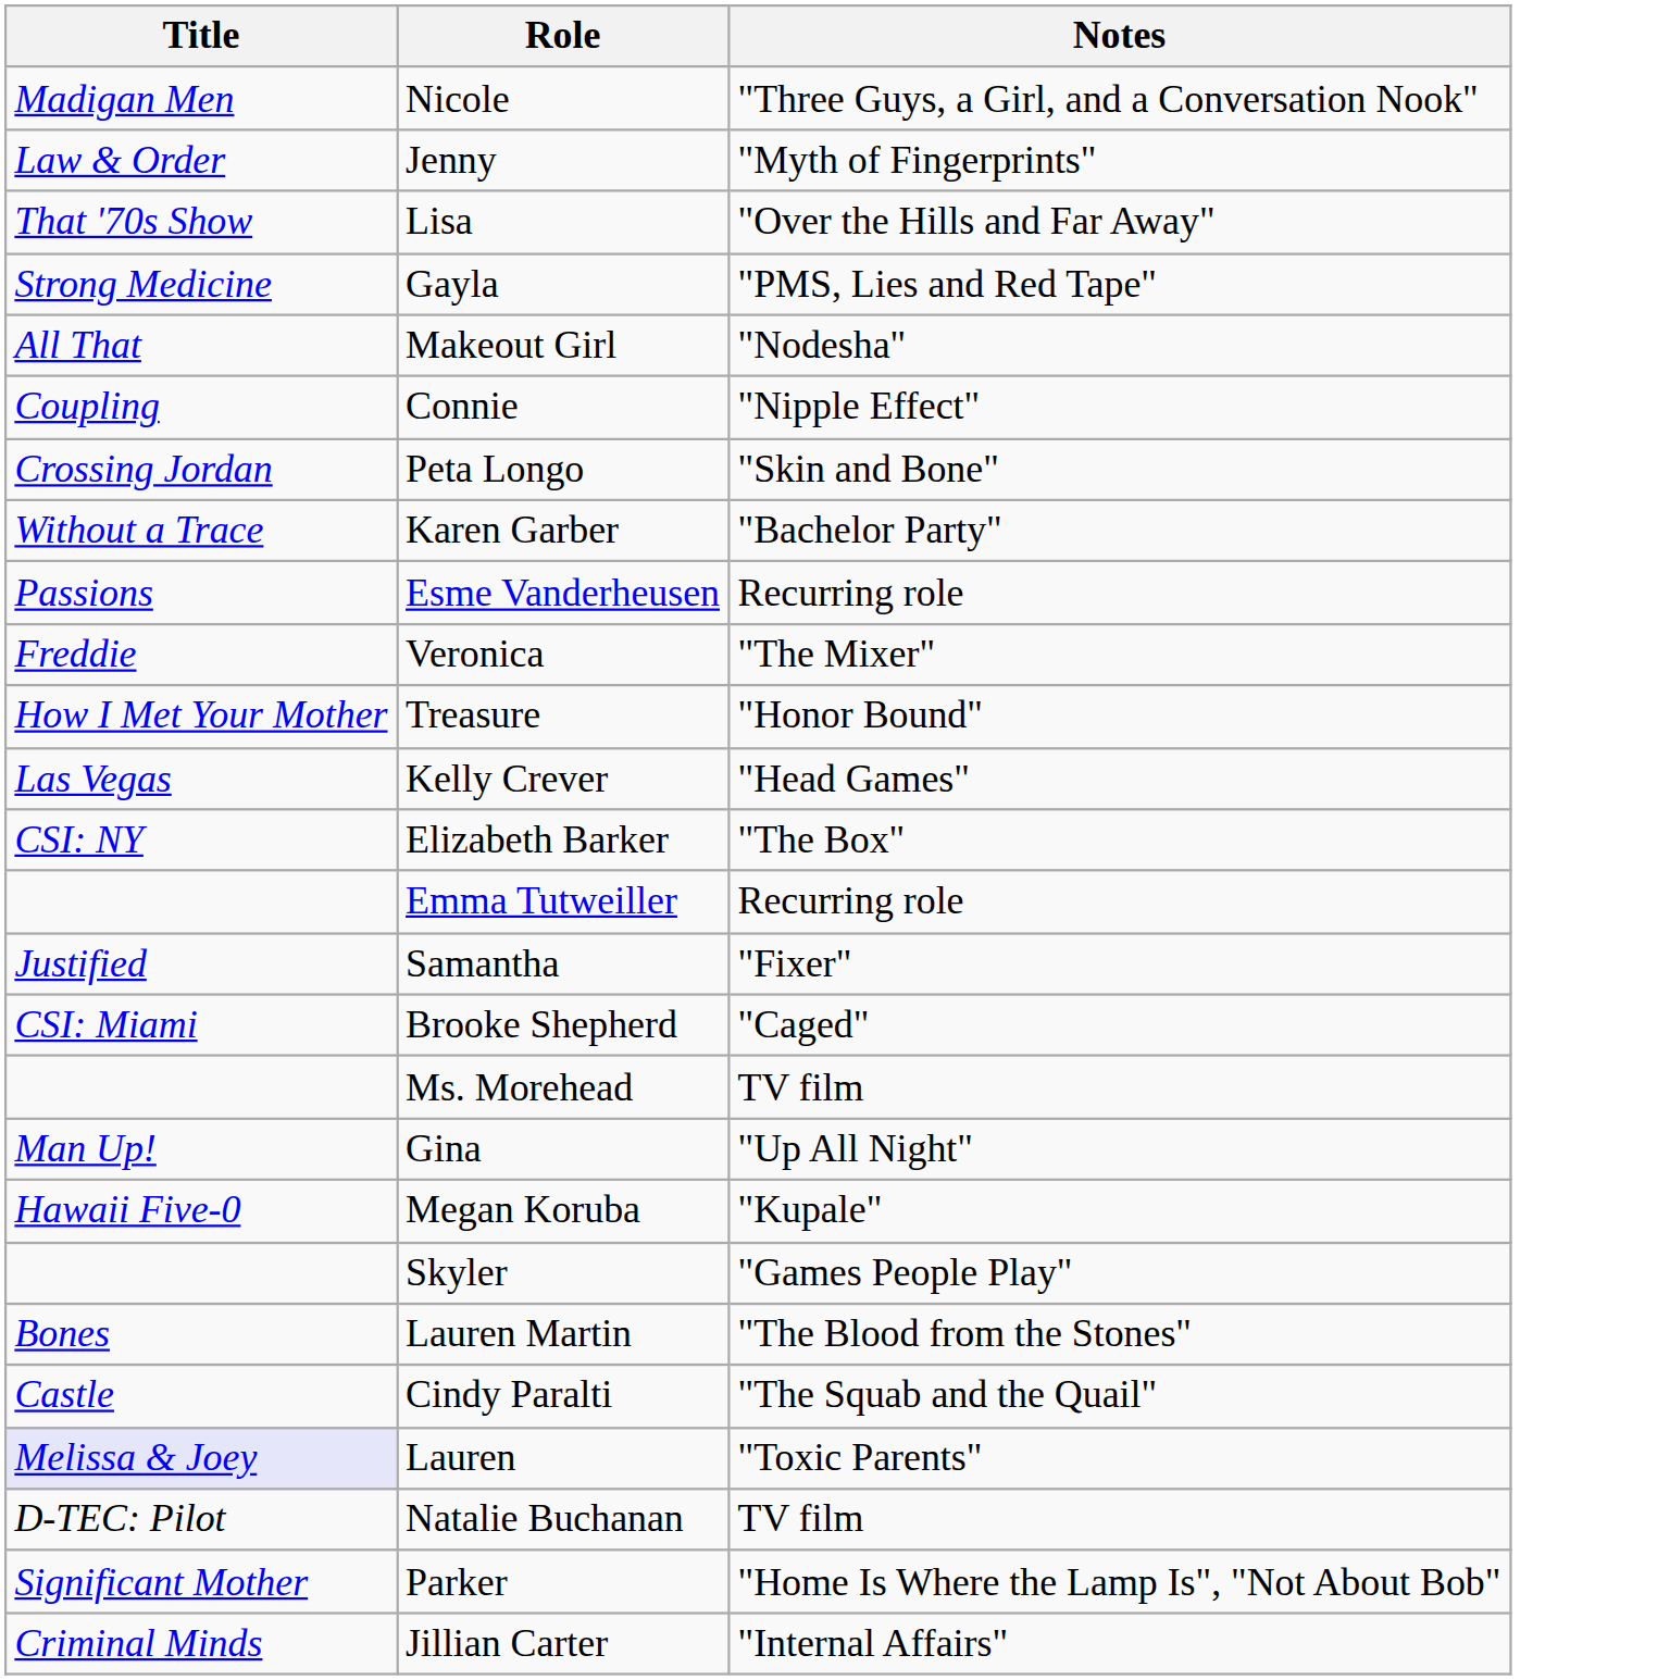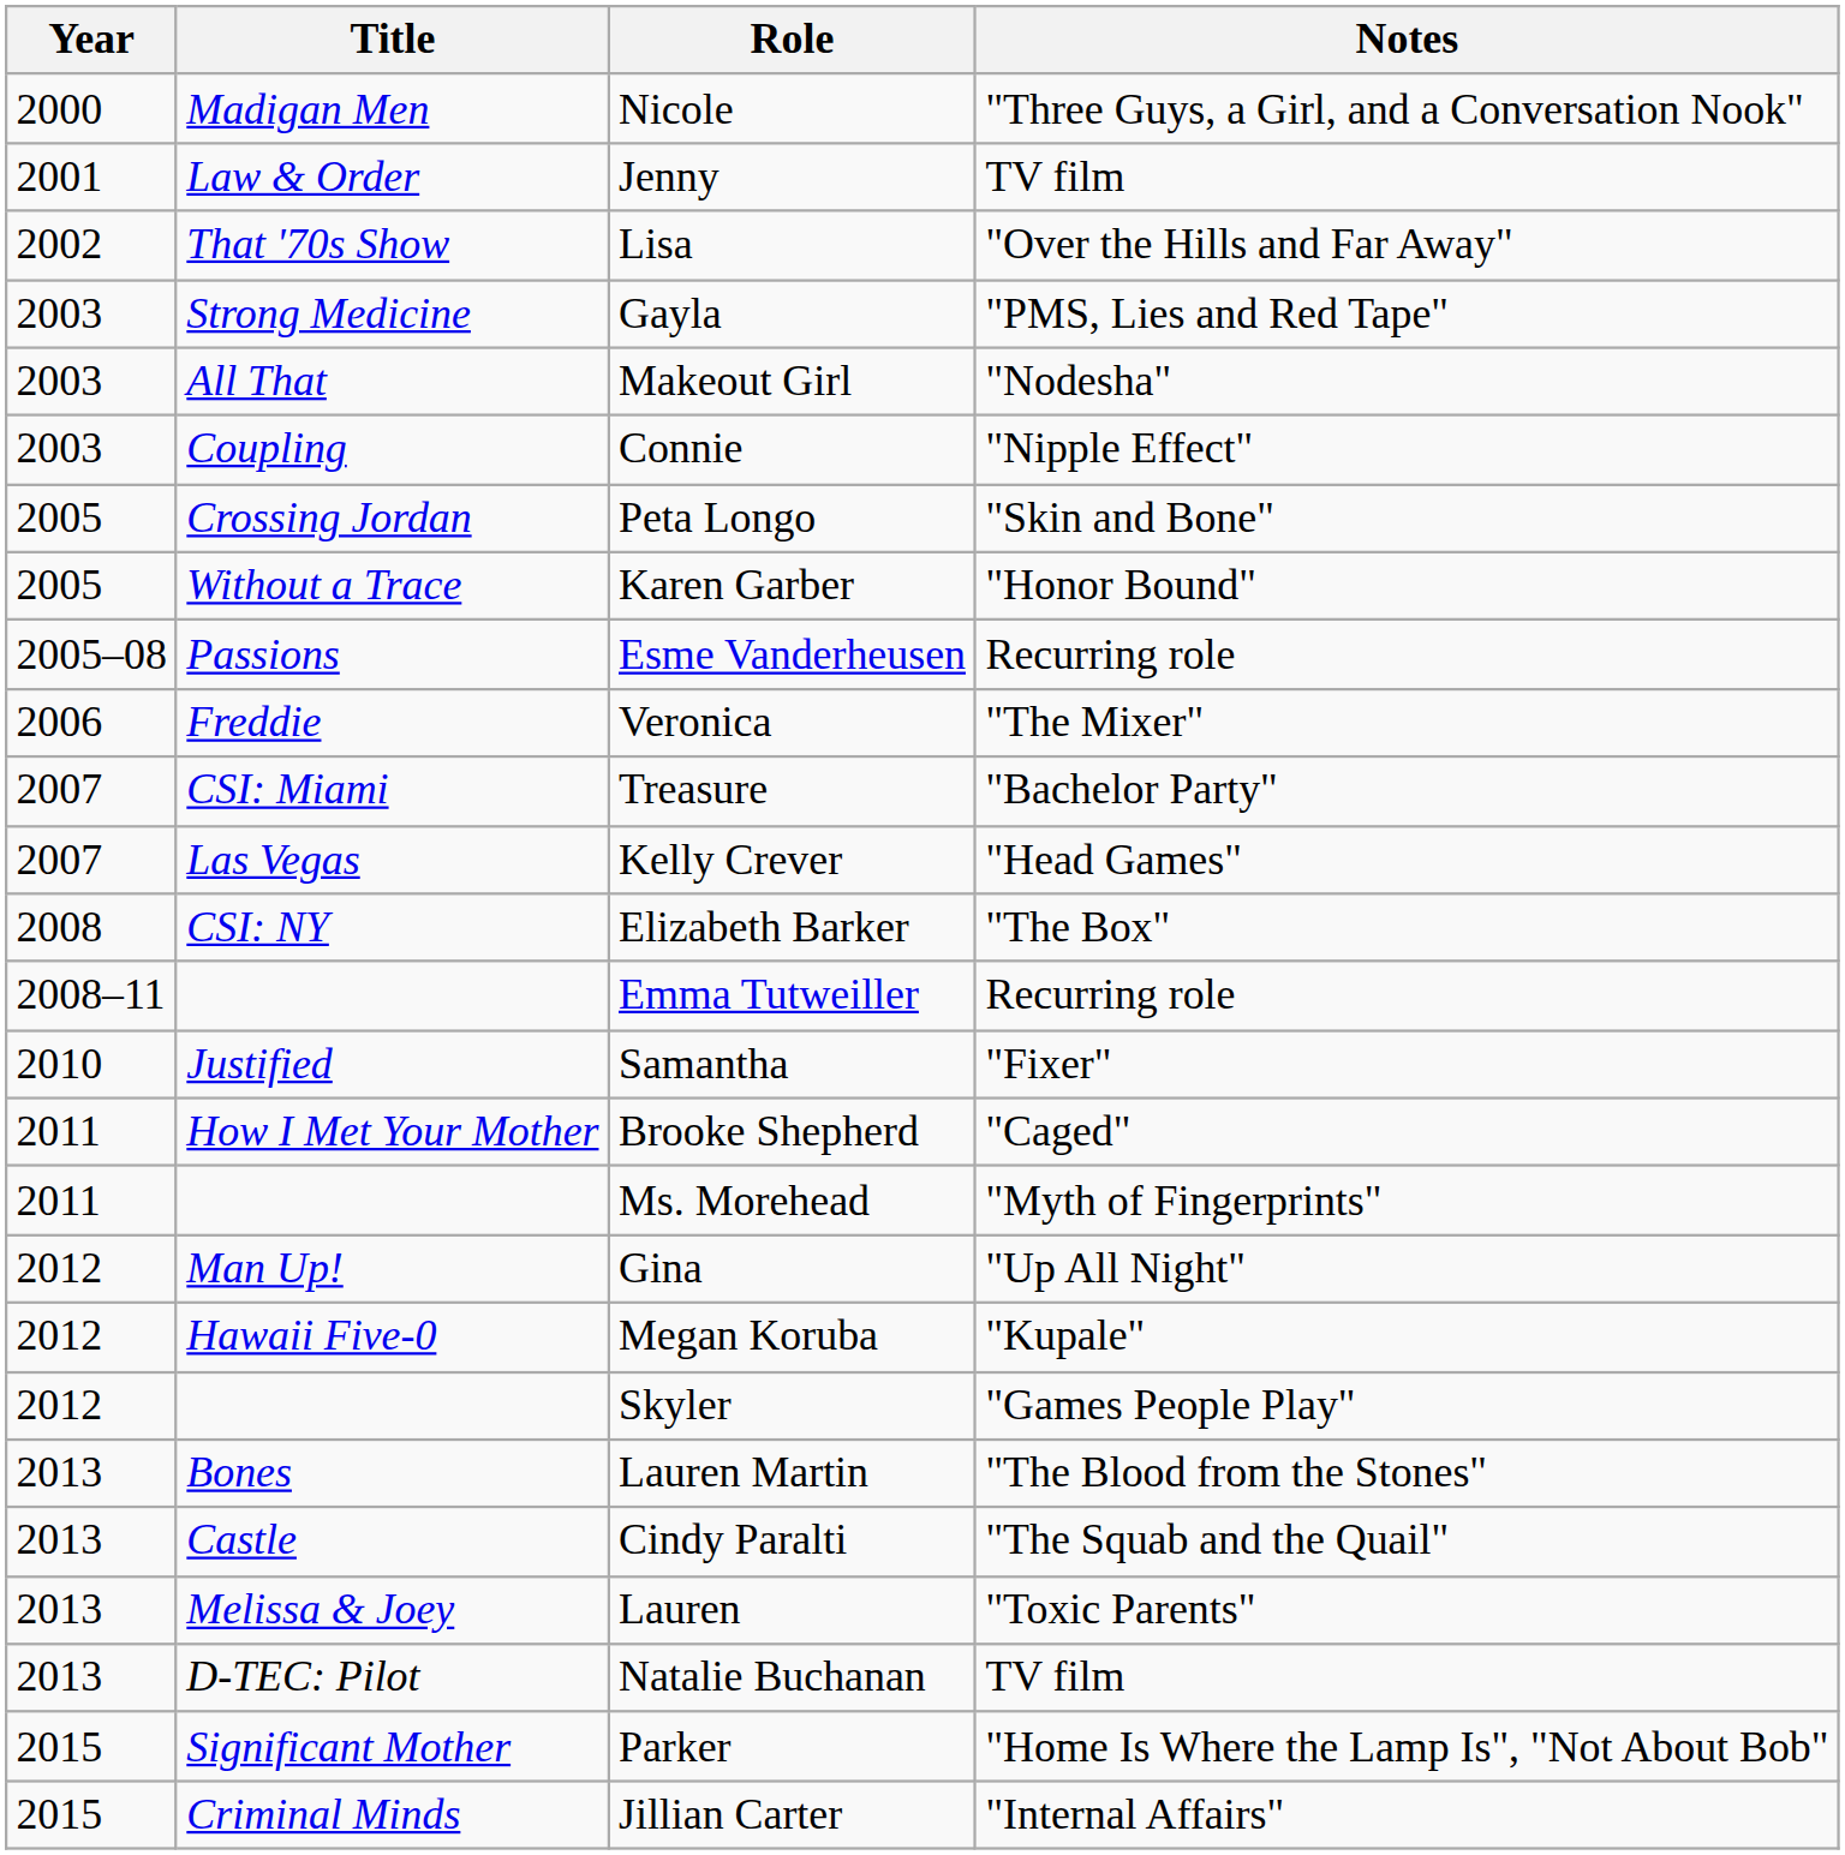 <table class="wikitable sortable">
 <tr>
+<th>Year</th>
 <th>Title</th>
 <th>Role</th>
 <th class="unsortable">Notes</th>
 </tr>
 <tr>
+<td>2000</td>
 <td><em><a href='#'>Madigan Men</a></em></td>
 <td>Nicole</td>
 <td>"Three Guys, a Girl, and a Conversation Nook"</td>
 </tr>
 <tr>
+<td>2001</td>
 <td><em><a href='#'>Law & Order</a></em></td>
 <td>Jenny</td>
-<td>"Myth of Fingerprints"</td>
+<td>TV film</td>
 </tr>
 <tr>
+<td>2002</td>
 <td><em><a href='#'>That '70s Show</a></em></td>
 <td>Lisa</td>
 <td>"Over the Hills and Far Away"</td>
 </tr>
 <tr>
+<td>2003</td>
 <td><em><a href='#'>Strong Medicine</a></em></td>
 <td>Gayla</td>
 <td>"PMS, Lies and Red Tape"</td>
 </tr>
 <tr>
+<td>2003</td>
 <td><em><a href='#'>All That</a></em></td>
 <td>Makeout Girl</td>
 <td>"Nodesha"</td>
 </tr>
 <tr>
+<td>2003</td>
 <td><em><a href='#'>Coupling</a></em></td>
 <td>Connie</td>
 <td>"Nipple Effect"</td>
 </tr>
 <tr>
+<td>2005</td>
 <td><em><a href='#'>Crossing Jordan</a></em></td>
 <td>Peta Longo</td>
 <td>"Skin and Bone"</td>
 </tr>
 <tr>
+<td>2005</td>
 <td><em><a href='#'>Without a Trace</a></em></td>
 <td>Karen Garber</td>
-<td>"Bachelor Party"</td>
+<td>"Honor Bound"</td>
 </tr>
 <tr>
+<td>2005–08</td>
 <td><em><a href='#'>Passions</a></em></td>
 <td><a href='#'>Esme Vanderheusen</a></td>
 <td>Recurring role</td>
 </tr>
 <tr>
+<td>2006</td>
 <td><em><a href='#'>Freddie</a></em></td>
 <td>Veronica</td>
 <td>"The Mixer"</td>
 </tr>
 <tr>
-<td><em><a href='#'>How I Met Your Mother</a></em></td>
+<td>2007</td>
+<td><em><a href='#'>CSI: Miami</a></em></td>
 <td>Treasure</td>
-<td>"Honor Bound"</td>
+<td>"Bachelor Party"</td>
 </tr>
 <tr>
+<td>2007</td>
 <td><em><a href='#'>Las Vegas</a></em></td>
 <td>Kelly Crever</td>
 <td>"Head Games"</td>
 </tr>
 <tr>
+<td>2008</td>
 <td><em><a href='#'>CSI: NY</a></em></td>
 <td>Elizabeth Barker</td>
 <td>"The Box"</td>
 </tr>
 <tr>
+<td>2008–11</td>
 <td><em></em></td>
 <td><a href='#'>Emma Tutweiller</a></td>
 <td>Recurring role</td>
 </tr>
 <tr>
+<td>2010</td>
 <td><em><a href='#'>Justified</a></em></td>
 <td>Samantha</td>
 <td>"Fixer"</td>
 </tr>
 <tr>
-<td><em><a href='#'>CSI: Miami</a></em></td>
+<td>2011</td>
+<td><em><a href='#'>How I Met Your Mother</a></em></td>
 <td>Brooke Shepherd</td>
 <td>"Caged"</td>
 </tr>
 <tr>
+<td>2011</td>
 <td><em></em></td>
 <td>Ms. Morehead</td>
-<td>TV film</td>
+<td>"Myth of Fingerprints"</td>
 </tr>
 <tr>
+<td>2012</td>
 <td><em><a href='#'>Man Up!</a></em></td>
 <td>Gina</td>
 <td>"Up All Night"</td>
 </tr>
 <tr>
+<td>2012</td>
 <td><em><a href='#'>Hawaii Five-0</a></em></td>
 <td>Megan Koruba</td>
 <td>"Kupale"</td>
 </tr>
 <tr>
+<td>2012</td>
 <td><em></em></td>
 <td>Skyler</td>
 <td>"Games People Play"</td>
 </tr>
 <tr>
+<td>2013</td>
 <td><em><a href='#'>Bones</a></em></td>
 <td>Lauren Martin</td>
 <td>"The Blood from the Stones"</td>
 </tr>
 <tr>
+<td>2013</td>
 <td><em><a href='#'>Castle</a></em></td>
 <td>Cindy Paralti</td>
 <td>"The Squab and the Quail"</td>
 </tr>
 <tr>
-<td style="background: lavender;"><em><a href='#'>Melissa & Joey</a></em></td>
+<td>2013</td>
+<td><em><a href='#'>Melissa & Joey</a></em></td>
 <td>Lauren</td>
 <td>"Toxic Parents"</td>
 </tr>
 <tr>
+<td>2013</td>
 <td><em>D-TEC: Pilot</em></td>
 <td>Natalie Buchanan</td>
 <td>TV film</td>
 </tr>
 <tr>
+<td>2015</td>
 <td><em><a href='#'>Significant Mother</a></em></td>
 <td>Parker</td>
 <td>"Home Is Where the Lamp Is", "Not About Bob"</td>
 </tr>
 <tr>
+<td>2015</td>
 <td><em><a href='#'>Criminal Minds</a></em></td>
 <td>Jillian Carter</td>
 <td>"Internal Affairs"</td>
 </tr>
 </table>
